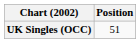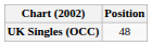 <table class="wikitable plainrowheaders" style="text-align:center">
 <tr>
 <th>Chart (2002)</th>
 <th>Position</th>
 </tr>
 <tr>
 <th scope="row">UK Singles (OCC)</th>
-<td>51</td>
+<td>48</td>
 </tr>
 </table>
